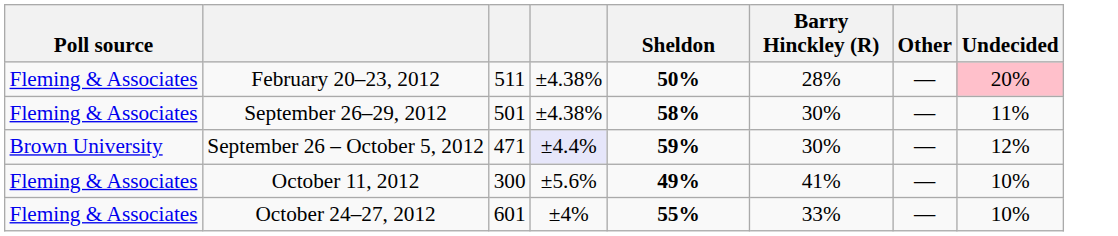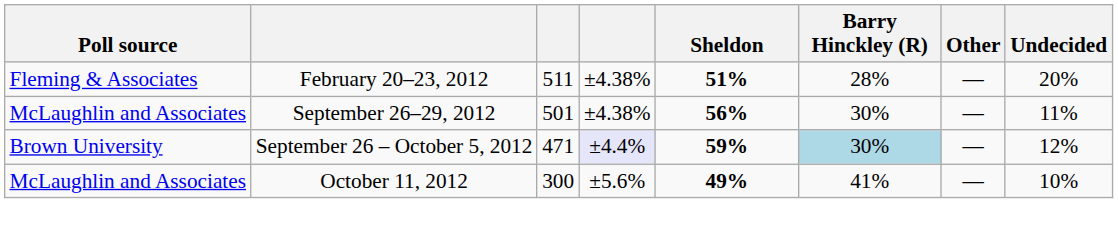 <table class="wikitable" style="text-align:center">
 <tr valign= bottom>
 <th>Poll source</th>
 <th></th>
 <th></th>
 <th></th>
 <th style="width:100px;">Sheldon<br></th>
 <th style="width:100px;">Barry<br>Hinckley (R)</th>
 <th>Other</th>
 <th>Undecided</th>
 </tr>
 <tr>
 <td align=left><a href='#'>Fleming & Associates</a></td>
 <td>February 20–23, 2012</td>
 <td>511</td>
 <td>±4.38%</td>
-<td><strong>50%</strong></td>
+<td><strong>51%</strong></td>
 <td>28%</td>
 <td>—</td>
-<td style="background: pink;">20%</td>
+<td>20%</td>
 </tr>
 <tr>
-<td align=left><a href='#'>Fleming & Associates</a></td>
+<td align=left><a href='#'>McLaughlin and Associates</a></td>
 <td>September 26–29, 2012</td>
 <td>501</td>
 <td>±4.38%</td>
-<td><strong>58%</strong></td>
+<td><strong>56%</strong></td>
 <td>30%</td>
 <td>—</td>
 <td>11%</td>
 </tr>
 <tr>
 <td align=left><a href='#'>Brown University</a></td>
 <td>September 26 – October 5, 2012</td>
 <td>471</td>
 <td style="background: lavender;">±4.4%</td>
 <td><strong>59%</strong></td>
-<td>30%</td>
+<td style="background: lightblue;">30%</td>
 <td>—</td>
 <td>12%</td>
 </tr>
 <tr>
-<td align=left><a href='#'>Fleming & Associates</a></td>
+<td align=left><a href='#'>McLaughlin and Associates</a></td>
 <td>October 11, 2012</td>
 <td>300</td>
 <td>±5.6%</td>
 <td><strong>49%</strong></td>
 <td>41%</td>
 <td>—</td>
 <td>10%</td>
 </tr>
-<tr>
-<td align=left><a href='#'>Fleming & Associates</a></td>
-<td>October 24–27, 2012</td>
-<td>601</td>
-<td>±4%</td>
-<td><strong>55%</strong></td>
-<td>33%</td>
-<td>—</td>
-<td>10%</td>
-</tr>
 </table>
